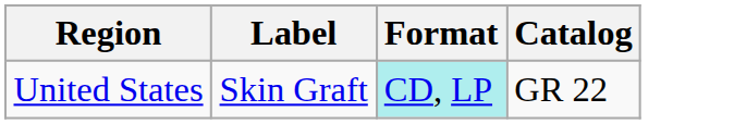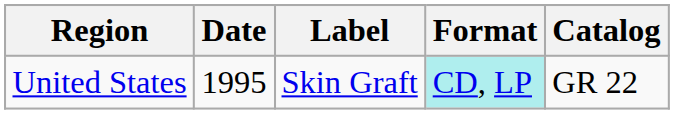 <table class="wikitable">
 <tr>
 <th>Region</th>
+<th>Date</th>
 <th>Label</th>
 <th>Format</th>
 <th>Catalog</th>
 </tr>
 <tr>
 <td><a href='#'>United States</a></td>
+<td>1995</td>
 <td><a href='#'>Skin Graft</a></td>
 <td style="background: paleturquoise;"><a href='#'>CD</a>, <a href='#'>LP</a></td>
 <td>GR 22</td>
 </tr>
 </table>
